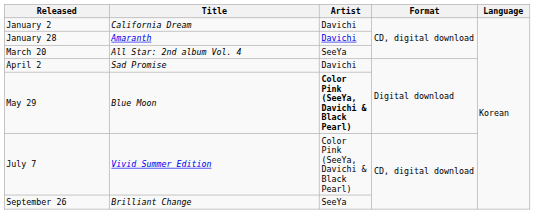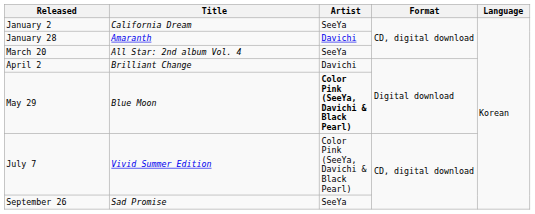 <table class="wikitable sortable" align="left center" style="width:65%;">
 <tr>
 <th style="width:20%;">Released</th>
 <th style="width:40%;">Title</th>
 <th style="width:10%;">Artist</th>
 <th style="width:20%;">Format</th>
 <th style="width:10%;">Language</th>
 </tr>
 <tr>
 <td>January 2</td>
 <td><em>California Dream</em></td>
-<td>Davichi</td>
+<td>SeeYa</td>
 <td rowspan="3">CD, digital download</td>
 <td rowspan="7">Korean</td>
 </tr>
 <tr>
 <td>January 28</td>
 <td><em><a href='#'>Amaranth</a></em></td>
 <td><a href='#'>Davichi</a></td>
 </tr>
 <tr>
 <td>March 20</td>
 <td><em>All Star: 2nd album Vol. 4</em></td>
 <td>SeeYa</td>
 </tr>
 <tr>
 <td>April 2</td>
-<td><em>Sad Promise</em></td>
+<td><em>Brilliant Change</em></td>
 <td>Davichi</td>
 <td rowspan="2">Digital download</td>
 </tr>
 <tr>
 <td>May 29</td>
 <td><em>Blue Moon</em></td>
 <td><strong>Color Pink (SeeYa, Davichi & Black Pearl)</strong></td>
 </tr>
 <tr>
 <td>July 7</td>
 <td><em><a href='#'>Vivid Summer Edition</a></em></td>
 <td>Color Pink (SeeYa, Davichi & Black Pearl)</td>
 <td rowspan="2">CD, digital download</td>
 </tr>
 <tr>
 <td>September 26</td>
-<td><em>Brilliant Change</em></td>
+<td><em>Sad Promise</em></td>
 <td>SeeYa</td>
 </tr>
 </table>
